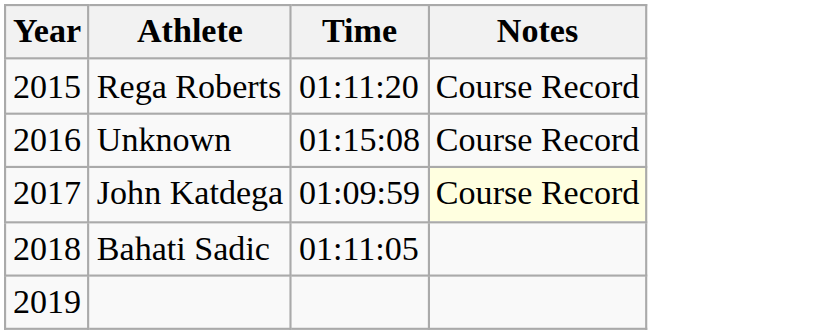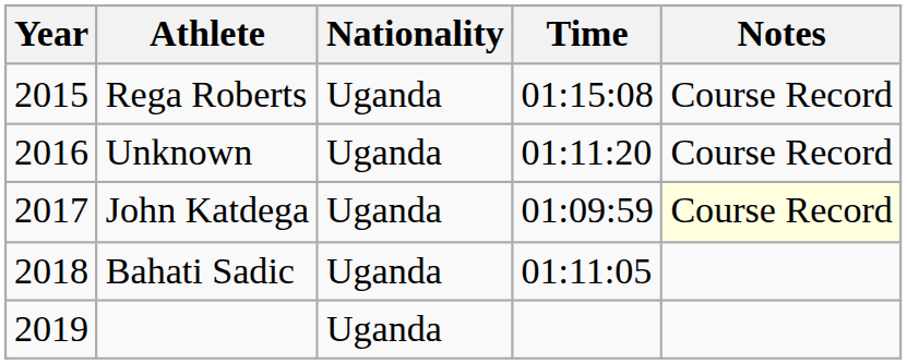 <table class="wikitable">
 <tr>
 <th>Year</th>
 <th>Athlete</th>
+<th>Nationality</th>
 <th>Time</th>
 <th>Notes</th>
 </tr>
 <tr>
 <td>2015</td>
 <td>Rega Roberts</td>
-<td>01:11:20</td>
+<td>Uganda</td>
+<td>01:15:08</td>
 <td>Course Record</td>
 </tr>
 <tr>
 <td>2016</td>
 <td>Unknown</td>
-<td>01:15:08</td>
+<td>Uganda</td>
+<td>01:11:20</td>
 <td>Course Record</td>
 </tr>
 <tr>
 <td>2017</td>
 <td>John Katdega</td>
+<td>Uganda</td>
 <td>01:09:59</td>
 <td style="background: lightyellow;">Course Record</td>
 </tr>
 <tr>
 <td>2018</td>
 <td>Bahati Sadic</td>
+<td>Uganda</td>
 <td>01:11:05</td>
 <td></td>
 </tr>
 <tr>
 <td>2019</td>
 <td></td>
+<td>Uganda</td>
 <td></td>
 <td></td>
 </tr>
 </table>
